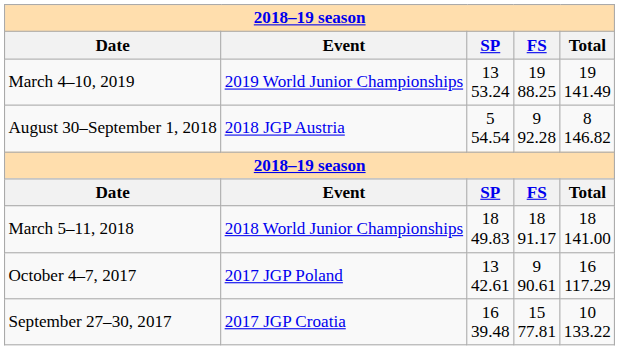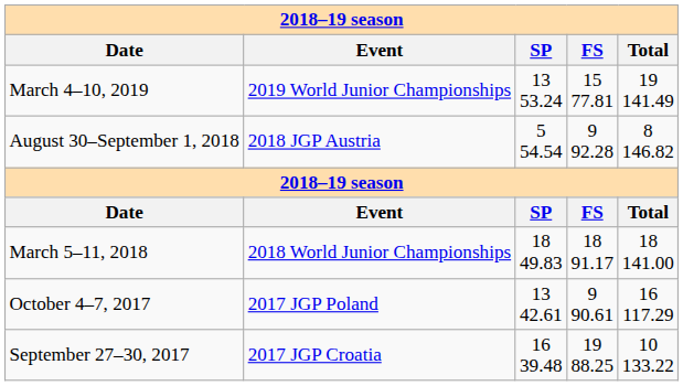 <table class="wikitable">
 <tr>
 <td style="background-color: #ffdead; " colspan=5 align=center><a href='#'><strong>2018–19 season</strong></a></td>
 </tr>
 <tr>
 <th>Date</th>
 <th>Event</th>
 <th><a href='#'>SP</a></th>
 <th><a href='#'>FS</a></th>
 <th>Total</th>
 </tr>
 <tr>
 <td>March 4–10, 2019</td>
 <td><a href='#'>2019 World Junior Championships</a></td>
 <td align=center>13 <br> 53.24</td>
-<td align=center>19 <br> 88.25</td>
+<td align=center>15 <br> 77.81</td>
 <td align=center>19 <br> 141.49</td>
 </tr>
 <tr>
 <td>August 30–September 1, 2018</td>
 <td><a href='#'>2018 JGP Austria</a></td>
 <td align=center>5 <br> 54.54</td>
 <td align=center>9 <br> 92.28</td>
 <td align=center>8 <br> 146.82</td>
 </tr>
 <tr>
 <td style="background-color: #ffdead; " colspan=5 align=center><a href='#'><strong>2018–19 season</strong></a></td>
 </tr>
 <tr>
 <th>Date</th>
 <th>Event</th>
 <th><a href='#'>SP</a></th>
 <th><a href='#'>FS</a></th>
 <th>Total</th>
 </tr>
 <tr>
 <td>March 5–11, 2018</td>
 <td><a href='#'>2018 World Junior Championships</a></td>
 <td align=center>18 <br> 49.83</td>
 <td align=center>18 <br> 91.17</td>
 <td align=center>18 <br> 141.00</td>
 </tr>
 <tr>
 <td>October 4–7, 2017</td>
 <td><a href='#'>2017 JGP Poland</a></td>
 <td align=center>13 <br> 42.61</td>
 <td align=center>9 <br> 90.61</td>
 <td align=center>16 <br> 117.29</td>
 </tr>
 <tr>
 <td>September 27–30, 2017</td>
 <td><a href='#'>2017 JGP Croatia</a></td>
 <td align=center>16 <br> 39.48</td>
-<td align=center>15 <br> 77.81</td>
+<td align=center>19 <br> 88.25</td>
 <td align=center>10 <br> 133.22</td>
 </tr>
 </table>
